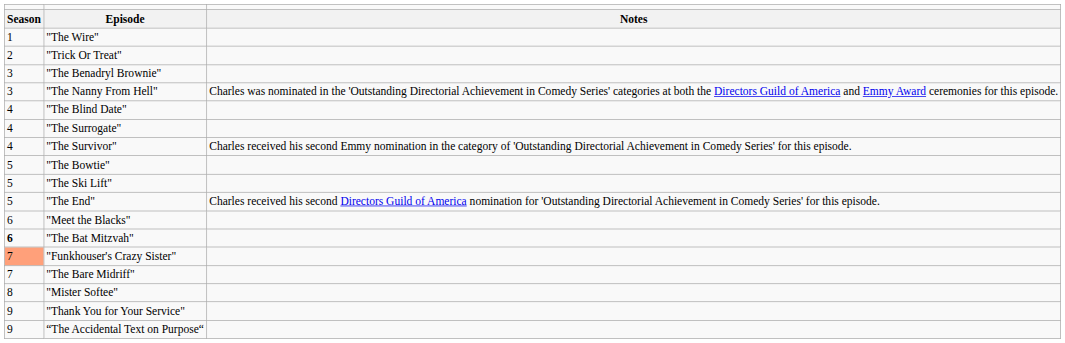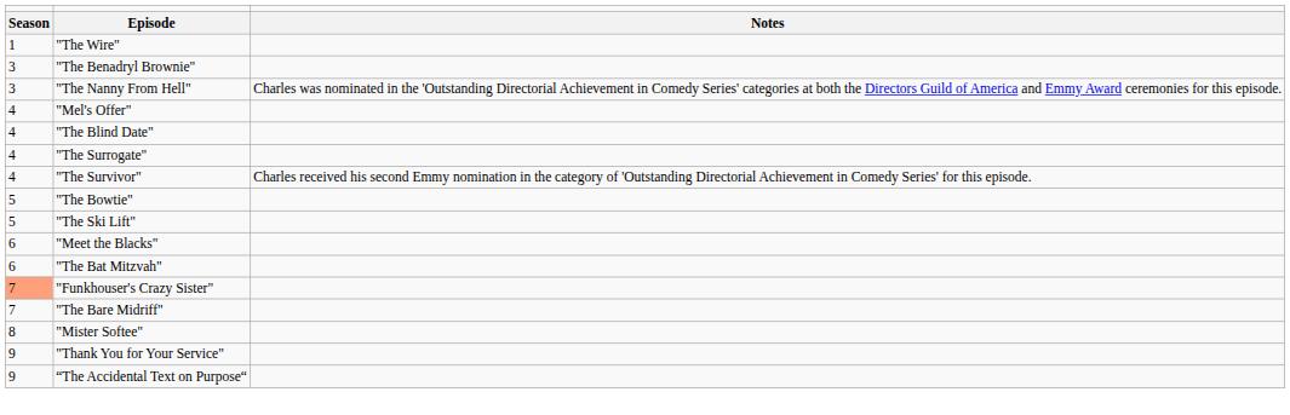 <table class="wikitable">
 <tr>
 <td></td>
 <td></td>
 <td></td>
 </tr>
 <tr>
 <th>Season</th>
 <th>Episode</th>
 <th>Notes</th>
 </tr>
 <tr>
 <td>1</td>
 <td style=white-space:nowrap>"The Wire"</td>
 <td></td>
 </tr>
 <tr>
-<td>2</td>
-<td>"Trick Or Treat"</td>
-<td></td>
-</tr>
-<tr>
 <td>3</td>
 <td style=white-space:nowrap>"The Benadryl Brownie"</td>
 <td></td>
 </tr>
 <tr>
 <td>3</td>
 <td>"The Nanny From Hell"</td>
 <td>Charles was nominated in the 'Outstanding Directorial Achievement in Comedy Series' categories at both the <a href='#'>Directors Guild of America</a> and <a href='#'>Emmy Award</a> ceremonies for this episode.</td>
+</tr>
+<tr>
+<td>4</td>
+<td>"Mel's Offer"</td>
+<td></td>
 </tr>
 <tr>
 <td>4</td>
 <td>"The Blind Date"</td>
 <td></td>
 </tr>
 <tr>
 <td>4</td>
 <td>"The Surrogate"</td>
 <td></td>
 </tr>
 <tr>
 <td>4</td>
 <td>"The Survivor"</td>
 <td>Charles received his second Emmy nomination in the category of 'Outstanding Directorial Achievement in Comedy Series' for this episode.</td>
 </tr>
 <tr>
 <td>5</td>
 <td>"The Bowtie"</td>
 <td></td>
 </tr>
 <tr>
 <td>5</td>
 <td>"The Ski Lift"</td>
 <td></td>
 </tr>
 <tr>
-<td>5</td>
-<td>"The End"</td>
-<td>Charles received his second <a href='#'>Directors Guild of America</a> nomination for 'Outstanding Directorial Achievement in Comedy Series' for this episode.</td>
-</tr>
-<tr>
 <td>6</td>
 <td>"Meet the Blacks"</td>
 <td></td>
 </tr>
 <tr>
-<td><strong>6</strong></td>
+<td>6</td>
 <td>"The Bat Mitzvah"</td>
 <td></td>
 </tr>
 <tr>
 <td style="background: lightsalmon;">7</td>
 <td>"Funkhouser's Crazy Sister"</td>
 <td></td>
 </tr>
 <tr>
 <td>7</td>
 <td>"The Bare Midriff"</td>
 <td></td>
 </tr>
 <tr>
 <td>8</td>
 <td>"Mister Softee"</td>
 <td></td>
 </tr>
 <tr>
 <td>9</td>
 <td>"Thank You for Your Service"</td>
 <td></td>
 </tr>
 <tr>
 <td>9</td>
 <td>“The Accidental Text on Purpose“</td>
 <td></td>
 </tr>
 </table>
